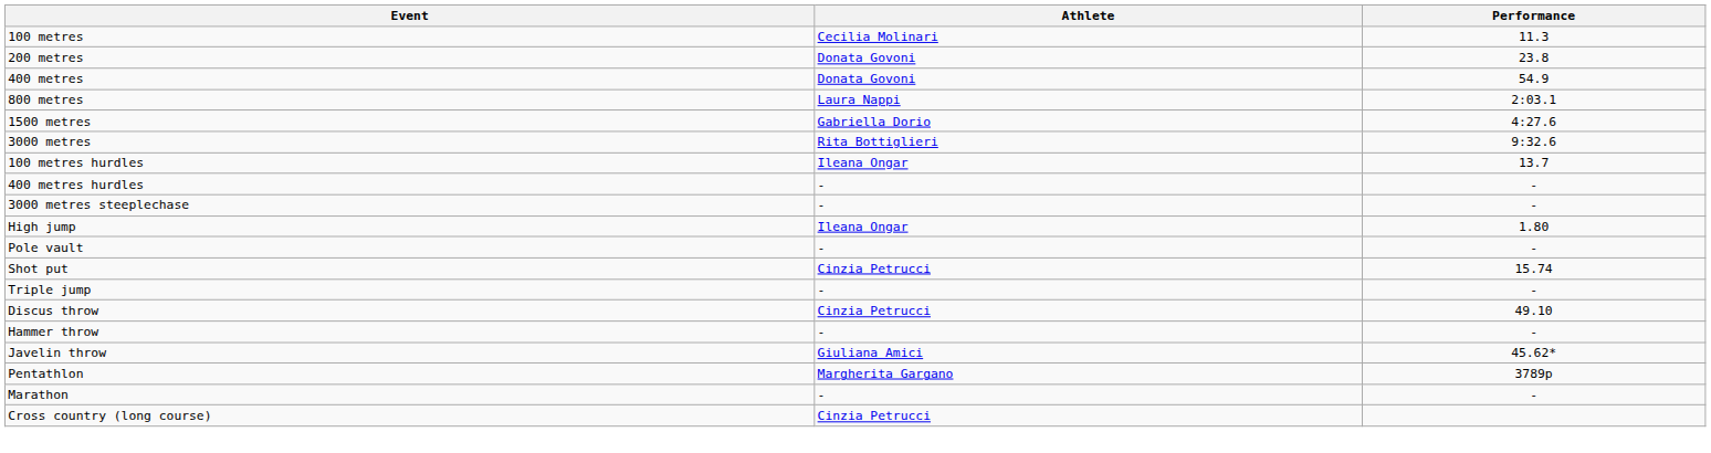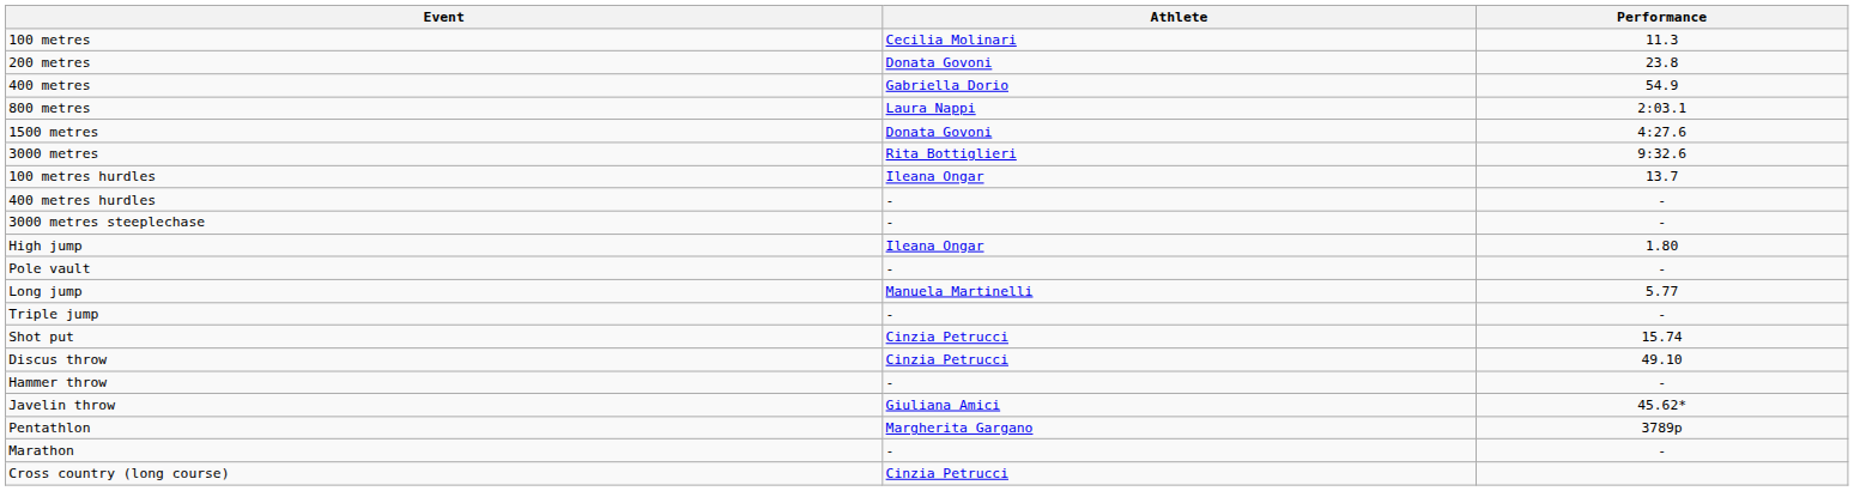 <table class="wikitable" width=80% style="font-size:90%; text-align:left;">
 <tr>
 <th>Event</th>
 <th>Athlete</th>
 <th>Performance</th>
 </tr>
 <tr>
 <td>100 metres</td>
 <td><a href='#'>Cecilia Molinari</a></td>
 <td align=center>11.3</td>
 </tr>
 <tr>
 <td>200 metres</td>
 <td><a href='#'>Donata Govoni</a></td>
 <td align=center>23.8</td>
 </tr>
 <tr>
 <td>400 metres</td>
-<td><a href='#'>Donata Govoni</a></td>
+<td><a href='#'>Gabriella Dorio</a></td>
 <td align=center>54.9</td>
 </tr>
 <tr>
 <td>800 metres</td>
 <td><a href='#'>Laura Nappi</a></td>
 <td align=center>2:03.1</td>
 </tr>
 <tr>
 <td>1500 metres</td>
-<td><a href='#'>Gabriella Dorio</a></td>
+<td><a href='#'>Donata Govoni</a></td>
 <td align=center>4:27.6</td>
 </tr>
 <tr>
 <td>3000 metres</td>
 <td><a href='#'>Rita Bottiglieri</a></td>
 <td align=center>9:32.6</td>
 </tr>
 <tr>
 <td>100 metres hurdles</td>
 <td><a href='#'>Ileana Ongar</a></td>
 <td align=center>13.7</td>
 </tr>
 <tr>
 <td>400 metres hurdles</td>
 <td>-</td>
 <td align=center>-</td>
 </tr>
 <tr>
 <td>3000 metres steeplechase</td>
 <td>-</td>
 <td align=center>-</td>
 </tr>
 <tr>
 <td>High jump</td>
 <td><a href='#'>Ileana Ongar</a></td>
 <td align=center>1.80</td>
 </tr>
 <tr>
 <td>Pole vault</td>
 <td>-</td>
 <td align=center>-</td>
 </tr>
 <tr>
-<td>Shot put</td>
-<td><a href='#'>Cinzia Petrucci</a></td>
-<td align=center>15.74</td>
+<td>Long jump</td>
+<td><a href='#'>Manuela Martinelli</a></td>
+<td align=center>5.77</td>
 </tr>
 <tr>
 <td>Triple jump</td>
 <td>-</td>
 <td align=center>-</td>
+</tr>
+<tr>
+<td>Shot put</td>
+<td><a href='#'>Cinzia Petrucci</a></td>
+<td align=center>15.74</td>
 </tr>
 <tr>
 <td>Discus throw</td>
 <td><a href='#'>Cinzia Petrucci</a></td>
 <td align=center>49.10</td>
 </tr>
 <tr>
 <td>Hammer throw</td>
 <td>-</td>
 <td align=center>-</td>
 </tr>
 <tr>
 <td>Javelin throw</td>
 <td><a href='#'>Giuliana Amici</a></td>
 <td align=center>45.62*</td>
 </tr>
 <tr>
 <td>Pentathlon</td>
 <td><a href='#'>Margherita Gargano</a></td>
 <td align=center>3789p</td>
 </tr>
 <tr>
 <td>Marathon</td>
 <td>-</td>
 <td align=center>-</td>
 </tr>
 <tr>
 <td>Cross country (long course)</td>
 <td><a href='#'>Cinzia Petrucci</a></td>
 <td align=center></td>
 </tr>
 </table>
